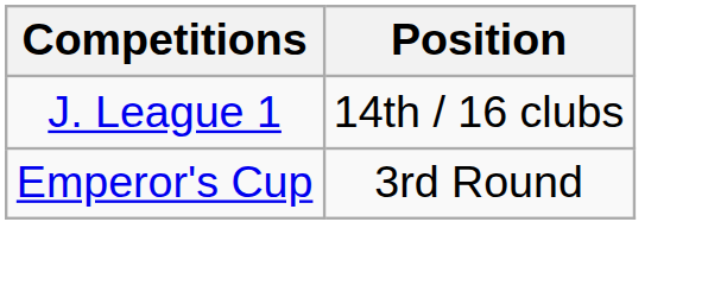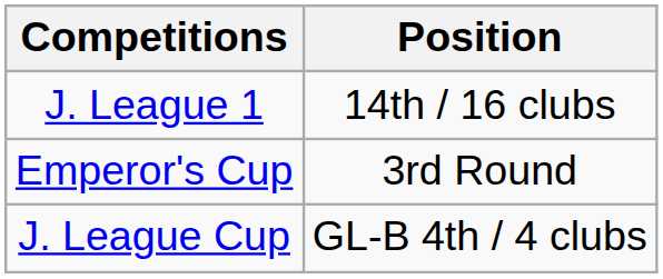 <table class="wikitable" style="text-align:center;">
 <tr>
 <th>Competitions</th>
 <th>Position</th>
 </tr>
 <tr>
 <td><a href='#'>J. League 1</a></td>
 <td>14th / 16 clubs</td>
 </tr>
 <tr>
 <td><a href='#'>Emperor's Cup</a></td>
 <td>3rd Round</td>
 </tr>
+<tr>
+<td><a href='#'>J. League Cup</a></td>
+<td>GL-B 4th / 4 clubs</td>
+</tr>
 </table>
